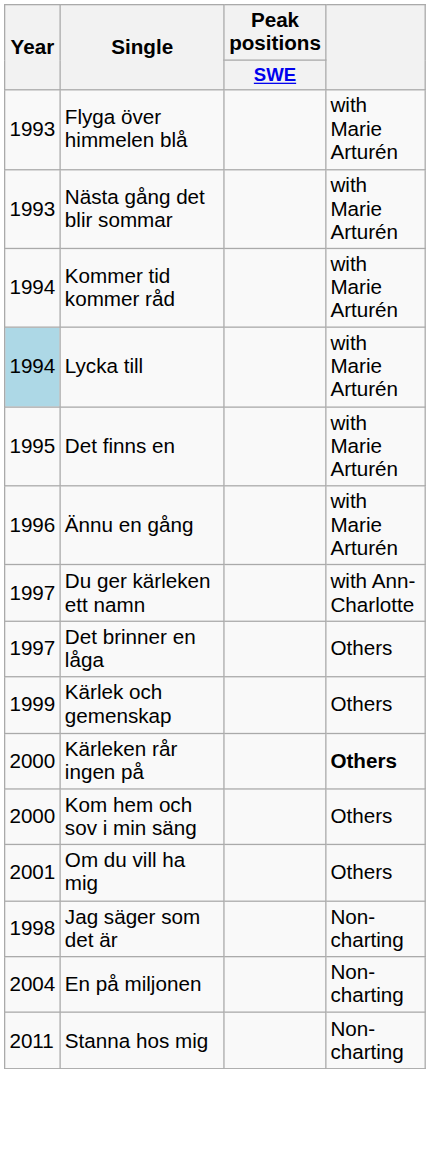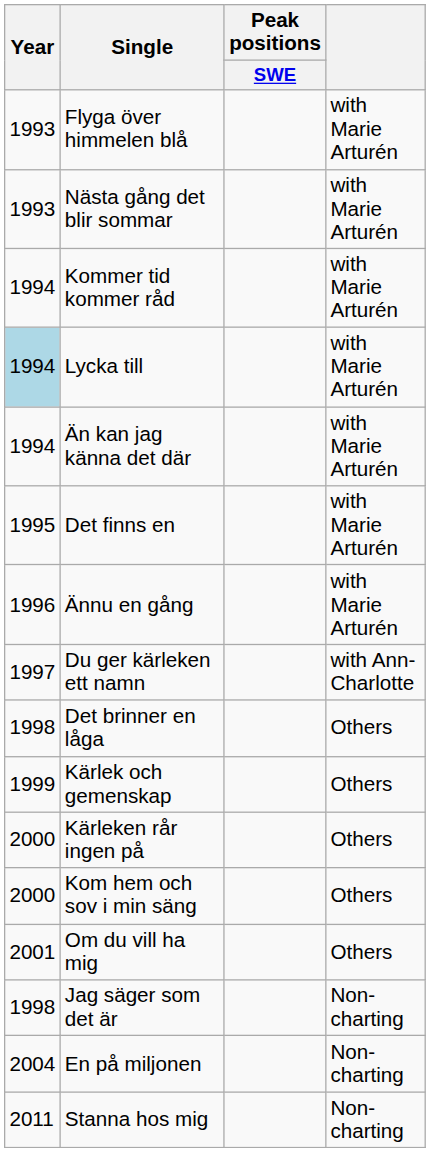 <table class="wikitable sortable">
 <tr>
 <th rowspan="2" align="center" width="10">Year</th>
 <th rowspan="2" align="center" width="120">Single</th>
 <th colspan="1" align="center" width="20">Peak positions</th>
 <th rowspan="2" align="center" width="70"></th>
 </tr>
 <tr>
 <th scope="col" style="width:3em;font-size:90%;"><a href='#'>SWE</a></th>
 </tr>
 <tr>
 <td>1993</td>
 <td>Flyga över himmelen blå</td>
 <td></td>
 <td>with Marie Arturén</td>
 </tr>
 <tr>
 <td>1993</td>
 <td>Nästa gång det blir sommar</td>
 <td></td>
 <td>with Marie Arturén</td>
 </tr>
 <tr>
 <td>1994</td>
 <td>Kommer tid kommer råd</td>
 <td></td>
 <td>with Marie Arturén</td>
 </tr>
 <tr>
 <td style="background: lightblue;">1994</td>
 <td>Lycka till</td>
 <td></td>
 <td>with Marie Arturén</td>
 </tr>
 <tr>
+<td>1994</td>
+<td>Än kan jag känna det där</td>
+<td></td>
+<td>with Marie Arturén</td>
+</tr>
+<tr>
 <td>1995</td>
 <td>Det finns en</td>
 <td></td>
 <td>with Marie Arturén</td>
 </tr>
 <tr>
 <td>1996</td>
 <td>Ännu en gång</td>
 <td></td>
 <td>with Marie Arturén</td>
 </tr>
 <tr>
 <td>1997</td>
 <td>Du ger kärleken ett namn</td>
 <td></td>
 <td>with Ann-Charlotte</td>
 </tr>
 <tr>
-<td>1997</td>
+<td>1998</td>
 <td>Det brinner en låga</td>
 <td></td>
 <td>Others</td>
 </tr>
 <tr>
 <td>1999</td>
 <td>Kärlek och gemenskap</td>
 <td></td>
 <td>Others</td>
 </tr>
 <tr>
 <td>2000</td>
 <td>Kärleken rår ingen på</td>
 <td></td>
-<td><strong>Others</strong></td>
+<td>Others</td>
 </tr>
 <tr>
 <td>2000</td>
 <td>Kom hem och sov i min säng</td>
 <td></td>
 <td>Others</td>
 </tr>
 <tr>
 <td>2001</td>
 <td>Om du vill ha mig</td>
 <td></td>
 <td>Others</td>
 </tr>
 <tr>
 <td>1998</td>
 <td>Jag säger som det är</td>
 <td></td>
 <td>Non-charting</td>
 </tr>
 <tr>
 <td>2004</td>
 <td>En på miljonen</td>
 <td></td>
 <td>Non-charting</td>
 </tr>
 <tr>
 <td>2011</td>
 <td>Stanna hos mig</td>
 <td></td>
 <td>Non-charting</td>
 </tr>
 <tr>
 </tr>
 </table>
